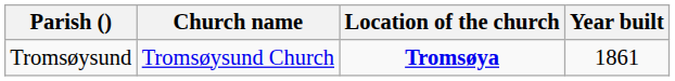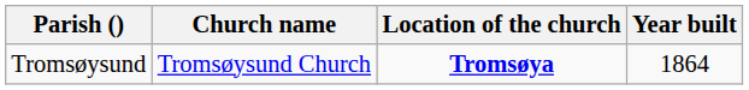 <table class="wikitable" style="text-align:center">
 <tr>
 <th>Parish ()</th>
 <th>Church name</th>
 <th>Location of the church</th>
 <th>Year built</th>
 </tr>
 <tr>
 <td rowspan="1">Tromsøysund</td>
 <td><a href='#'>Tromsøysund Church</a></td>
 <td><strong><a href='#'>Tromsøya</a></strong></td>
-<td>1861</td>
+<td>1864</td>
 </tr>
 </table>
